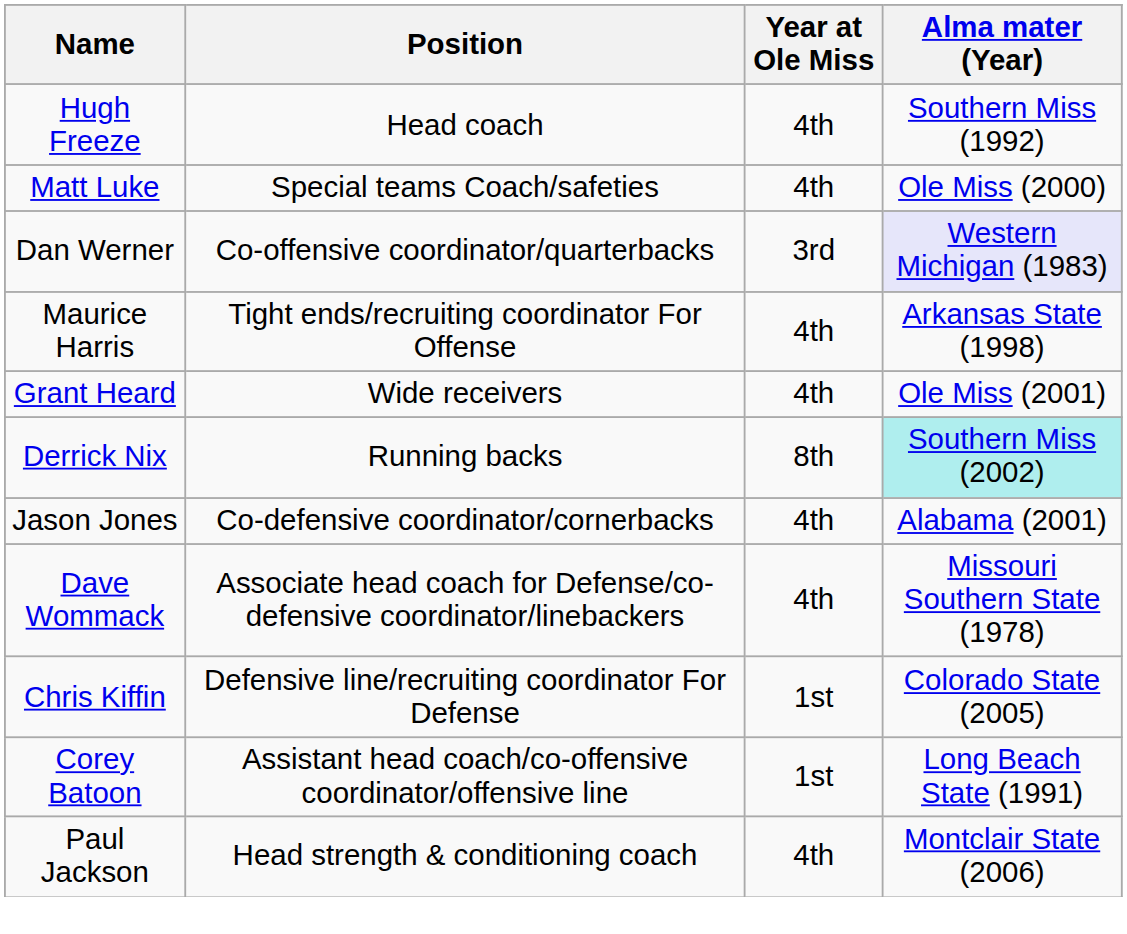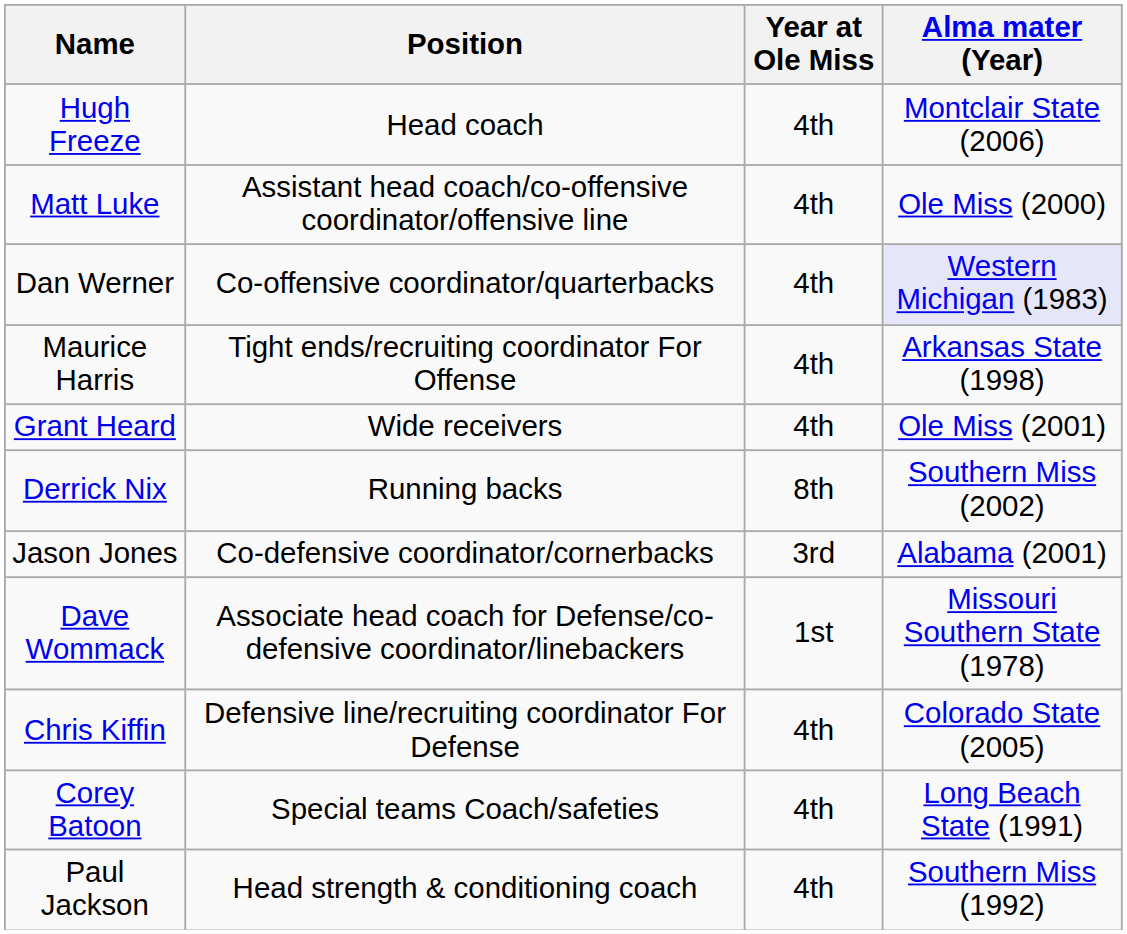 <table class="wikitable" style="text-align:center;">
 <tr>
 <th>Name</th>
 <th>Position</th>
 <th>Year at Ole Miss</th>
 <th><a href='#'>Alma mater</a> (Year)</th>
 </tr>
 <tr>
 <td><a href='#'>Hugh Freeze</a></td>
 <td>Head coach</td>
 <td>4th</td>
-<td><a href='#'>Southern Miss</a> (1992)</td>
+<td><a href='#'>Montclair State</a> (2006)</td>
 </tr>
 <tr>
 <td><a href='#'>Matt Luke</a></td>
-<td>Special teams Coach/safeties</td>
+<td>Assistant head coach/co-offensive coordinator/offensive line</td>
 <td>4th</td>
 <td><a href='#'>Ole Miss</a> (2000)</td>
 </tr>
 <tr>
 <td>Dan Werner</td>
 <td>Co-offensive coordinator/quarterbacks</td>
-<td>3rd</td>
+<td>4th</td>
 <td style="background: lavender;"><a href='#'>Western Michigan</a> (1983)</td>
 </tr>
 <tr>
 <td>Maurice Harris</td>
 <td>Tight ends/recruiting coordinator For Offense</td>
 <td>4th</td>
 <td><a href='#'>Arkansas State</a> (1998)</td>
 </tr>
 <tr>
 <td><a href='#'>Grant Heard</a></td>
 <td>Wide receivers</td>
 <td>4th</td>
 <td><a href='#'>Ole Miss</a> (2001)</td>
 </tr>
 <tr>
 <td><a href='#'>Derrick Nix</a></td>
 <td>Running backs</td>
 <td>8th</td>
-<td style="background: paleturquoise;"><a href='#'>Southern Miss</a> (2002)</td>
+<td><a href='#'>Southern Miss</a> (2002)</td>
 </tr>
 <tr>
 <td>Jason Jones</td>
 <td>Co-defensive coordinator/cornerbacks</td>
-<td>4th</td>
+<td>3rd</td>
 <td><a href='#'>Alabama</a> (2001)</td>
 </tr>
 <tr>
 <td><a href='#'>Dave Wommack</a></td>
 <td>Associate head coach for Defense/co-defensive coordinator/linebackers</td>
-<td>4th</td>
+<td>1st</td>
 <td><a href='#'>Missouri Southern State</a> (1978)</td>
 </tr>
 <tr>
 <td><a href='#'>Chris Kiffin</a></td>
 <td>Defensive line/recruiting coordinator For Defense</td>
-<td>1st</td>
+<td>4th</td>
 <td><a href='#'>Colorado State</a> (2005)</td>
 </tr>
 <tr>
 <td><a href='#'>Corey Batoon</a></td>
-<td>Assistant head coach/co-offensive coordinator/offensive line</td>
-<td>1st</td>
+<td>Special teams Coach/safeties</td>
+<td>4th</td>
 <td><a href='#'>Long Beach State</a> (1991)</td>
 </tr>
 <tr>
 <td>Paul Jackson</td>
 <td>Head strength & conditioning coach</td>
 <td>4th</td>
-<td><a href='#'>Montclair State</a> (2006)</td>
+<td><a href='#'>Southern Miss</a> (1992)</td>
 </tr>
 </table>
